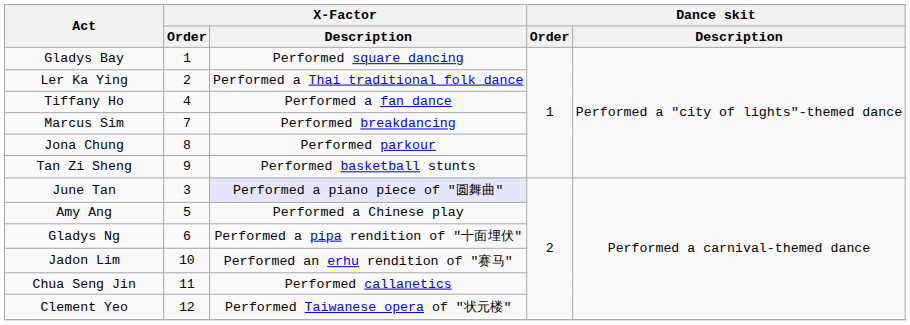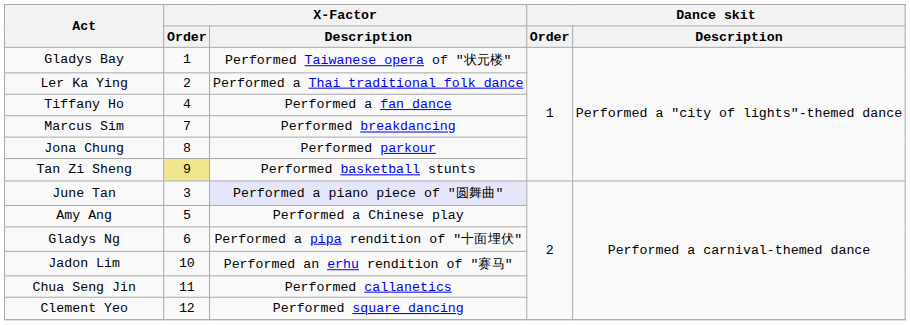 <table class= "wikitable plainrowheaders" style="text-align: center;">
 <tr>
 <th style="width:150px;" rowspan=2>Act</th>
 <th colspan=2>X-Factor</th>
 <th colspan=2>Dance skit</th>
 </tr>
 <tr>
 <th>Order</th>
 <th>Description</th>
 <th>Order</th>
 <th>Description</th>
 </tr>
 <tr>
 <td>Gladys Bay</td>
 <td>1</td>
-<td>Performed <a href='#'>square dancing</a></td>
+<td>Performed <a href='#'>Taiwanese opera</a> of "状元楼"</td>
 <td rowspan=6>1</td>
 <td rowspan=6>Performed a "city of lights"-themed dance</td>
 </tr>
 <tr>
 <td>Ler Ka Ying</td>
 <td>2</td>
 <td>Performed a <a href='#'>Thai traditional folk dance</a></td>
 </tr>
 <tr>
 <td>Tiffany Ho</td>
 <td>4</td>
 <td>Performed a <a href='#'>fan dance</a></td>
 </tr>
 <tr>
 <td>Marcus Sim</td>
 <td>7</td>
 <td>Performed <a href='#'>breakdancing</a></td>
 </tr>
 <tr>
 <td>Jona Chung</td>
 <td>8</td>
 <td>Performed <a href='#'>parkour</a></td>
 </tr>
 <tr>
 <td>Tan Zi Sheng</td>
-<td>9</td>
+<td style="background: khaki;">9</td>
 <td>Performed <a href='#'>basketball</a> stunts</td>
 </tr>
 <tr>
 <td>June Tan</td>
 <td>3</td>
 <td style="background: lavender;">Performed a piano piece of "圆舞曲"</td>
 <td rowspan=6>2</td>
 <td rowspan=6>Performed a carnival-themed dance</td>
 </tr>
 <tr>
 <td>Amy Ang</td>
 <td>5</td>
 <td>Performed a Chinese play</td>
 </tr>
 <tr>
 <td>Gladys Ng</td>
 <td>6</td>
 <td>Performed a <a href='#'>pipa</a> rendition of "十面埋伏"</td>
 </tr>
 <tr>
 <td>Jadon Lim</td>
 <td>10</td>
 <td>Performed an <a href='#'>erhu</a> rendition of "赛马"</td>
 </tr>
 <tr>
 <td>Chua Seng Jin</td>
 <td>11</td>
 <td>Performed <a href='#'>callanetics</a></td>
 </tr>
 <tr>
 <td>Clement Yeo</td>
 <td>12</td>
-<td>Performed <a href='#'>Taiwanese opera</a> of "状元楼"</td>
+<td>Performed <a href='#'>square dancing</a></td>
 </tr>
 <tr>
 </tr>
 </table>
